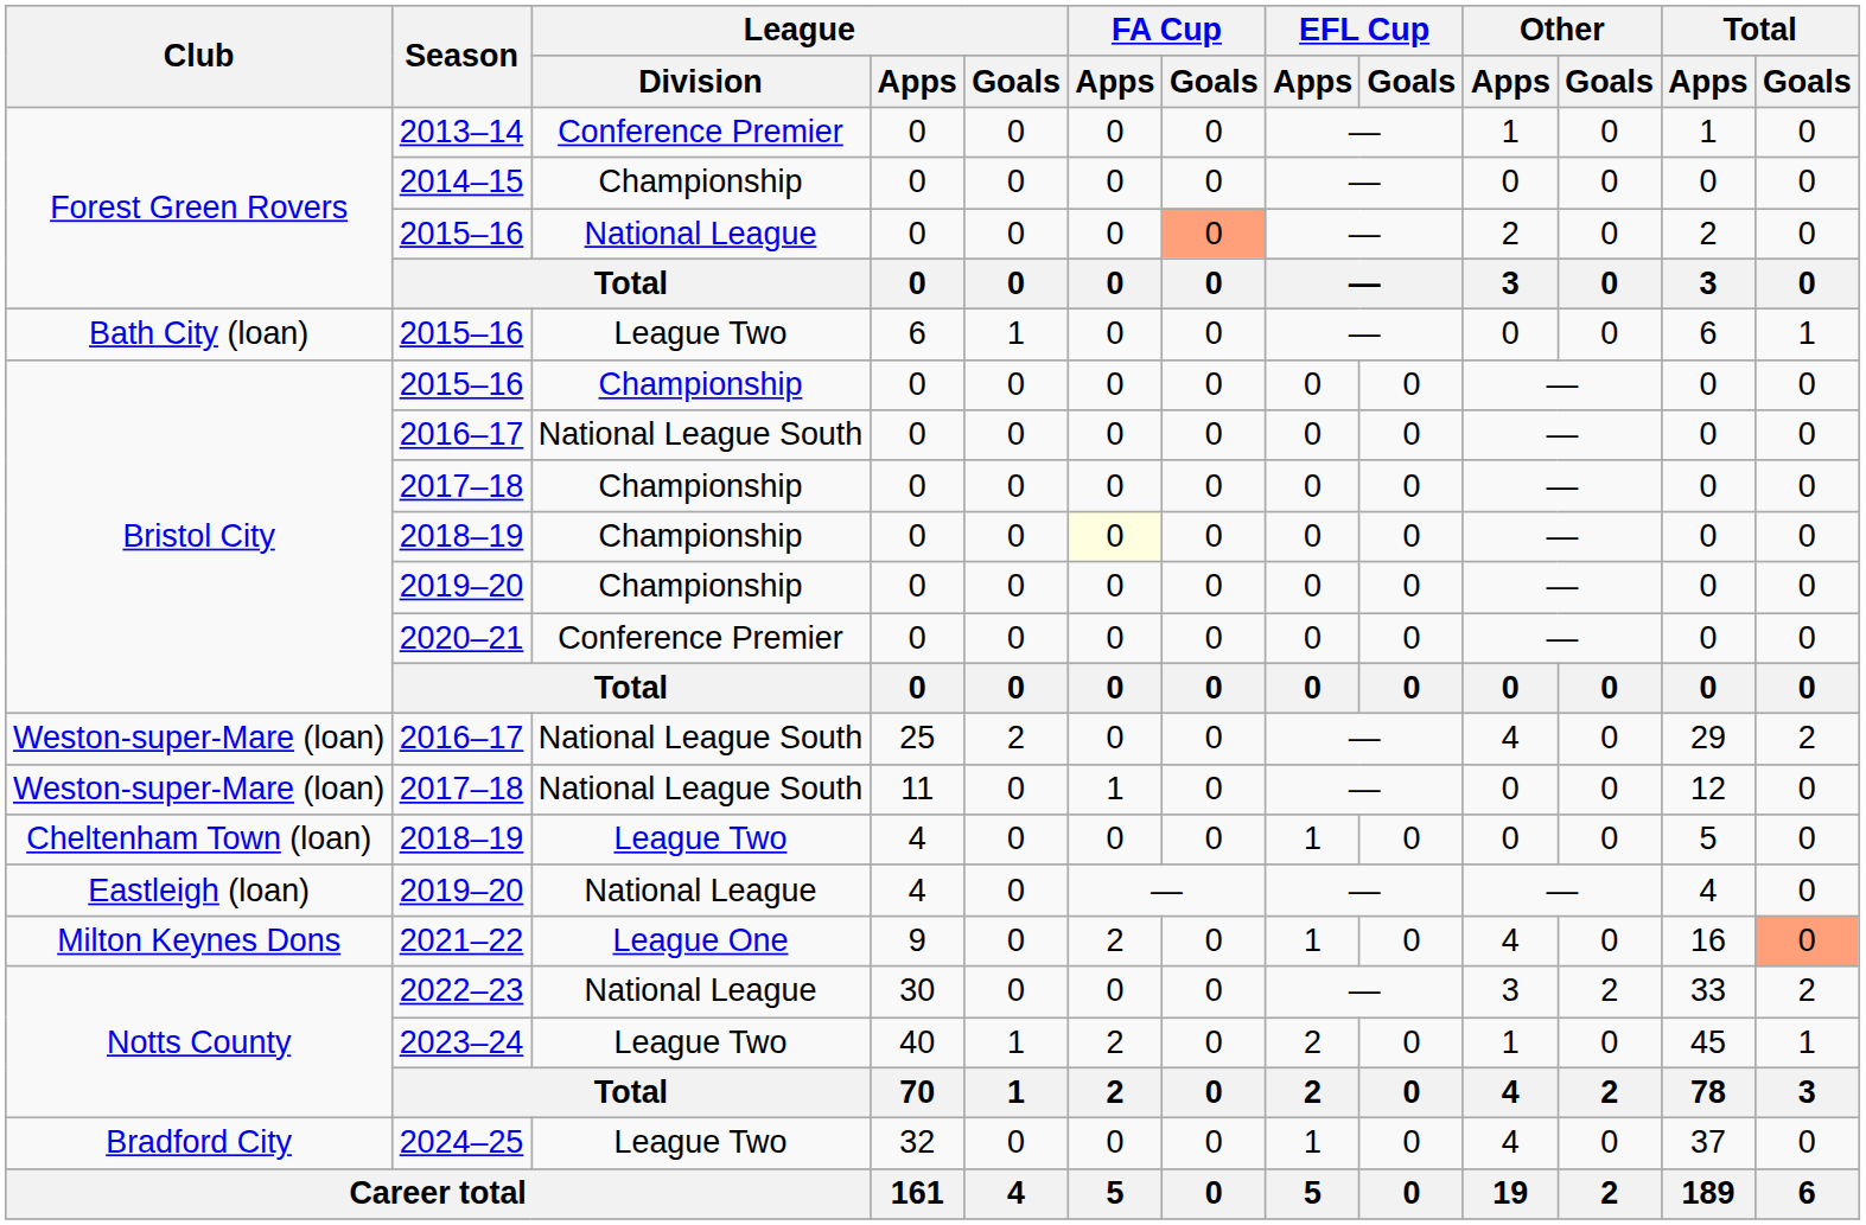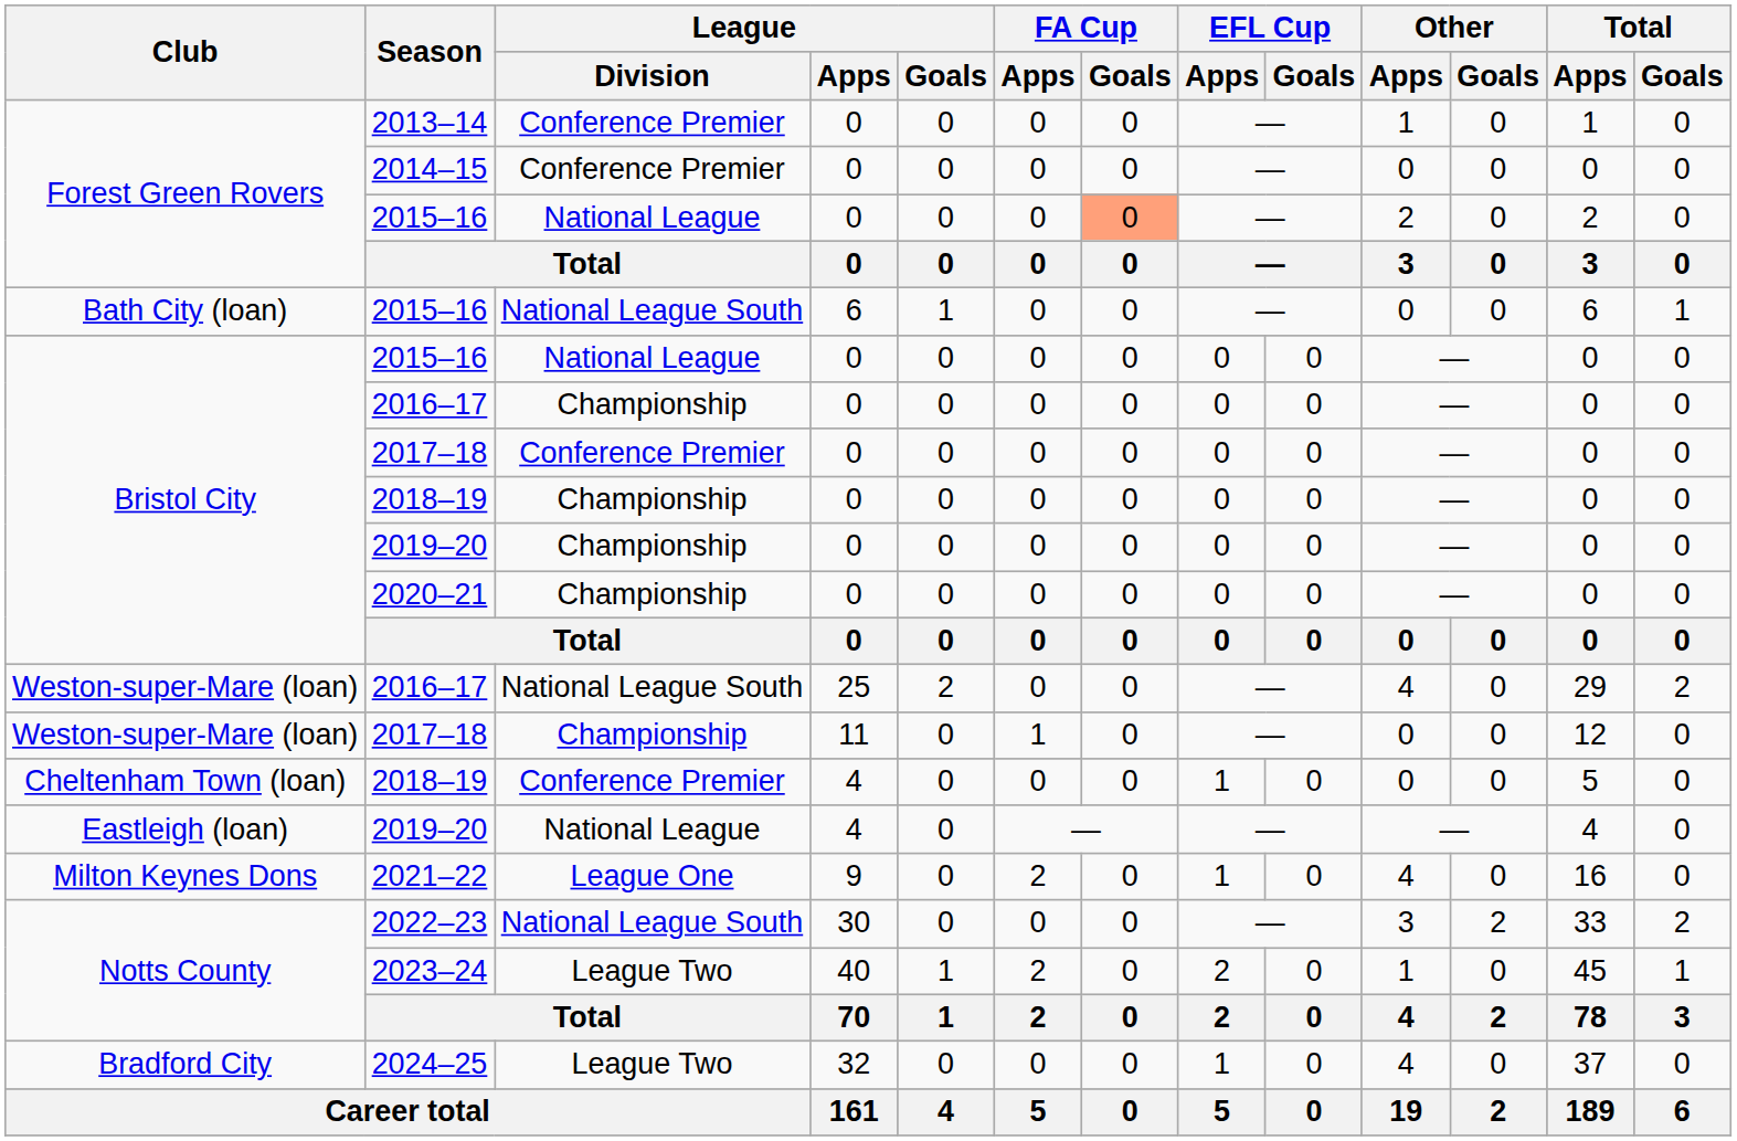 <table class=wikitable style="text-align: center">
 <tr>
 <th rowspan=2>Club</th>
 <th rowspan=2>Season</th>
 <th colspan=3>League</th>
 <th colspan=2><a href='#'>FA Cup</a></th>
 <th colspan=2><a href='#'>EFL Cup</a></th>
 <th colspan=2>Other</th>
 <th colspan=2>Total</th>
 </tr>
 <tr>
 <th>Division</th>
 <th>Apps</th>
 <th>Goals</th>
 <th>Apps</th>
 <th>Goals</th>
 <th>Apps</th>
 <th>Goals</th>
 <th>Apps</th>
 <th>Goals</th>
 <th>Apps</th>
 <th>Goals</th>
 </tr>
 <tr>
 <td rowspan=4><a href='#'>Forest Green Rovers</a></td>
 <td><a href='#'>2013–14</a></td>
 <td><a href='#'>Conference Premier</a></td>
 <td>0</td>
 <td>0</td>
 <td>0</td>
 <td>0</td>
 <td colspan=2>—</td>
 <td>1</td>
 <td>0</td>
 <td>1</td>
 <td>0</td>
 </tr>
 <tr>
 <td><a href='#'>2014–15</a></td>
-<td>Championship</td>
+<td>Conference Premier</td>
 <td>0</td>
 <td>0</td>
 <td>0</td>
 <td>0</td>
 <td colspan=2>—</td>
 <td>0</td>
 <td>0</td>
 <td>0</td>
 <td>0</td>
 </tr>
 <tr>
 <td><a href='#'>2015–16</a></td>
 <td><a href='#'>National League</a></td>
 <td>0</td>
 <td>0</td>
 <td>0</td>
 <td style="background: lightsalmon;">0</td>
 <td colspan=2>—</td>
 <td>2</td>
 <td>0</td>
 <td>2</td>
 <td>0</td>
 </tr>
 <tr>
 <th colspan=2>Total</th>
 <th>0</th>
 <th>0</th>
 <th>0</th>
 <th>0</th>
 <th colspan=2>—</th>
 <th>3</th>
 <th>0</th>
 <th>3</th>
 <th>0</th>
 </tr>
 <tr>
 <td><a href='#'>Bath City</a> (loan)</td>
 <td><a href='#'>2015–16</a></td>
-<td>League Two</td>
+<td><a href='#'>National League South</a></td>
 <td>6</td>
 <td>1</td>
 <td>0</td>
 <td>0</td>
 <td colspan=2>—</td>
 <td>0</td>
 <td>0</td>
 <td>6</td>
 <td>1</td>
 </tr>
 <tr>
 <td rowspan=7><a href='#'>Bristol City</a></td>
 <td><a href='#'>2015–16</a></td>
-<td><a href='#'>Championship</a></td>
+<td><a href='#'>National League</a></td>
 <td>0</td>
 <td>0</td>
 <td>0</td>
 <td>0</td>
 <td>0</td>
 <td>0</td>
 <td colspan=2>—</td>
 <td>0</td>
 <td>0</td>
 </tr>
 <tr>
 <td><a href='#'>2016–17</a></td>
-<td>National League South</td>
+<td>Championship</td>
 <td>0</td>
 <td>0</td>
 <td>0</td>
 <td>0</td>
 <td>0</td>
 <td>0</td>
 <td colspan=2>—</td>
 <td>0</td>
 <td>0</td>
 </tr>
 <tr>
 <td><a href='#'>2017–18</a></td>
-<td>Championship</td>
+<td><a href='#'>Conference Premier</a></td>
 <td>0</td>
 <td>0</td>
 <td>0</td>
 <td>0</td>
 <td>0</td>
 <td>0</td>
 <td colspan=2>—</td>
 <td>0</td>
 <td>0</td>
 </tr>
 <tr>
 <td><a href='#'>2018–19</a></td>
 <td>Championship</td>
 <td>0</td>
 <td>0</td>
-<td style="background: lightyellow;">0</td>
+<td>0</td>
 <td>0</td>
 <td>0</td>
 <td>0</td>
 <td colspan=2>—</td>
 <td>0</td>
 <td>0</td>
 </tr>
 <tr>
 <td><a href='#'>2019–20</a></td>
 <td>Championship</td>
 <td>0</td>
 <td>0</td>
 <td>0</td>
 <td>0</td>
 <td>0</td>
 <td>0</td>
 <td colspan=2>—</td>
 <td>0</td>
 <td>0</td>
 </tr>
 <tr>
 <td><a href='#'>2020–21</a></td>
-<td>Conference Premier</td>
+<td>Championship</td>
 <td>0</td>
 <td>0</td>
 <td>0</td>
 <td>0</td>
 <td>0</td>
 <td>0</td>
 <td colspan=2>—</td>
 <td>0</td>
 <td>0</td>
 </tr>
 <tr>
 <th colspan=2>Total</th>
 <th>0</th>
 <th>0</th>
 <th>0</th>
 <th>0</th>
 <th>0</th>
 <th>0</th>
 <th>0</th>
 <th>0</th>
 <th>0</th>
 <th>0</th>
 </tr>
 <tr>
 <td><a href='#'>Weston-super-Mare</a> (loan)</td>
 <td><a href='#'>2016–17</a></td>
 <td>National League South</td>
 <td>25</td>
 <td>2</td>
 <td>0</td>
 <td>0</td>
 <td colspan=2>—</td>
 <td>4</td>
 <td>0</td>
 <td>29</td>
 <td>2</td>
 </tr>
 <tr>
 <td><a href='#'>Weston-super-Mare</a> (loan)</td>
 <td><a href='#'>2017–18</a></td>
-<td>National League South</td>
+<td><a href='#'>Championship</a></td>
 <td>11</td>
 <td>0</td>
 <td>1</td>
 <td>0</td>
 <td colspan=2>—</td>
 <td>0</td>
 <td>0</td>
 <td>12</td>
 <td>0</td>
 </tr>
 <tr>
 <td><a href='#'>Cheltenham Town</a> (loan)</td>
 <td><a href='#'>2018–19</a></td>
-<td><a href='#'>League Two</a></td>
+<td><a href='#'>Conference Premier</a></td>
 <td>4</td>
 <td>0</td>
 <td>0</td>
 <td>0</td>
 <td>1</td>
 <td>0</td>
 <td>0</td>
 <td>0</td>
 <td>5</td>
 <td>0</td>
 </tr>
 <tr>
 <td><a href='#'>Eastleigh</a> (loan)</td>
 <td><a href='#'>2019–20</a></td>
 <td>National League</td>
 <td>4</td>
 <td>0</td>
 <td colspan=2>—</td>
 <td colspan=2>—</td>
 <td colspan=2>—</td>
 <td>4</td>
 <td>0</td>
 </tr>
 <tr>
 <td><a href='#'>Milton Keynes Dons</a></td>
 <td><a href='#'>2021–22</a></td>
 <td><a href='#'>League One</a></td>
 <td>9</td>
 <td>0</td>
 <td>2</td>
 <td>0</td>
 <td>1</td>
 <td>0</td>
 <td>4</td>
 <td>0</td>
 <td>16</td>
-<td style="background: lightsalmon;">0</td>
+<td>0</td>
 </tr>
 <tr>
 <td rowspan=3><a href='#'>Notts County</a></td>
 <td><a href='#'>2022–23</a></td>
-<td>National League</td>
+<td><a href='#'>National League South</a></td>
 <td>30</td>
 <td>0</td>
 <td>0</td>
 <td>0</td>
 <td colspan=2>—</td>
 <td>3</td>
 <td>2</td>
 <td>33</td>
 <td>2</td>
 </tr>
 <tr>
 <td><a href='#'>2023–24</a></td>
 <td>League Two</td>
 <td>40</td>
 <td>1</td>
 <td>2</td>
 <td>0</td>
 <td>2</td>
 <td>0</td>
 <td>1</td>
 <td>0</td>
 <td>45</td>
 <td>1</td>
 </tr>
 <tr>
 <th colspan=2>Total</th>
 <th>70</th>
 <th>1</th>
 <th>2</th>
 <th>0</th>
 <th>2</th>
 <th>0</th>
 <th>4</th>
 <th>2</th>
 <th>78</th>
 <th>3</th>
 </tr>
 <tr>
 <td><a href='#'>Bradford City</a></td>
 <td><a href='#'>2024–25</a></td>
 <td>League Two</td>
 <td>32</td>
 <td>0</td>
 <td>0</td>
 <td>0</td>
 <td>1</td>
 <td>0</td>
 <td>4</td>
 <td>0</td>
 <td>37</td>
 <td>0</td>
 </tr>
 <tr>
 <th colspan=3>Career total</th>
 <th>161</th>
 <th>4</th>
 <th>5</th>
 <th>0</th>
 <th>5</th>
 <th>0</th>
 <th>19</th>
 <th>2</th>
 <th>189</th>
 <th>6</th>
 </tr>
 </table>
